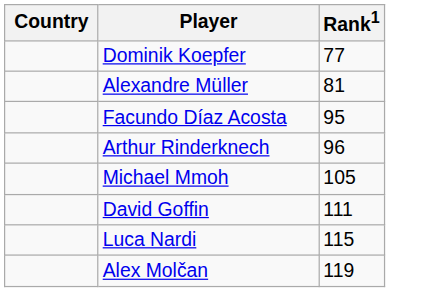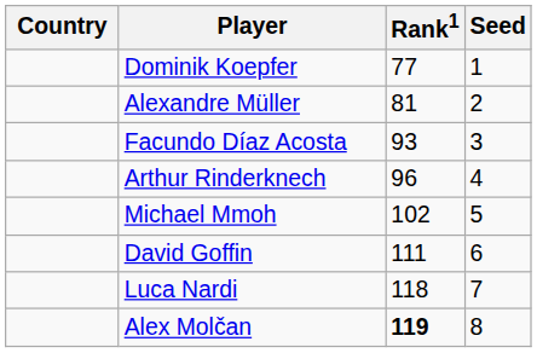 <table class="sortable wikitable">
 <tr>
 <th width="70">Country</th>
 <th width="175">Player</th>
 <th>Rank<sup>1</sup></th>
+<th>Seed</th>
 </tr>
 <tr>
 <td></td>
 <td><a href='#'>Dominik Koepfer</a></td>
 <td>77</td>
+<td>1</td>
 </tr>
 <tr>
 <td></td>
 <td><a href='#'>Alexandre Müller</a></td>
 <td>81</td>
+<td>2</td>
 </tr>
 <tr>
 <td></td>
 <td><a href='#'>Facundo Díaz Acosta</a></td>
-<td>95</td>
+<td>93</td>
+<td>3</td>
 </tr>
 <tr>
 <td></td>
 <td><a href='#'>Arthur Rinderknech</a></td>
 <td>96</td>
+<td>4</td>
 </tr>
 <tr>
 <td></td>
 <td><a href='#'>Michael Mmoh</a></td>
-<td>105</td>
+<td>102</td>
+<td>5</td>
 </tr>
 <tr>
 <td></td>
 <td><a href='#'>David Goffin</a></td>
 <td>111</td>
+<td>6</td>
 </tr>
 <tr>
 <td></td>
 <td><a href='#'>Luca Nardi</a></td>
-<td>115</td>
+<td>118</td>
+<td>7</td>
 </tr>
 <tr>
 <td></td>
 <td><a href='#'>Alex Molčan</a></td>
-<td>119</td>
+<td><strong>119</strong></td>
+<td>8</td>
 </tr>
 </table>
